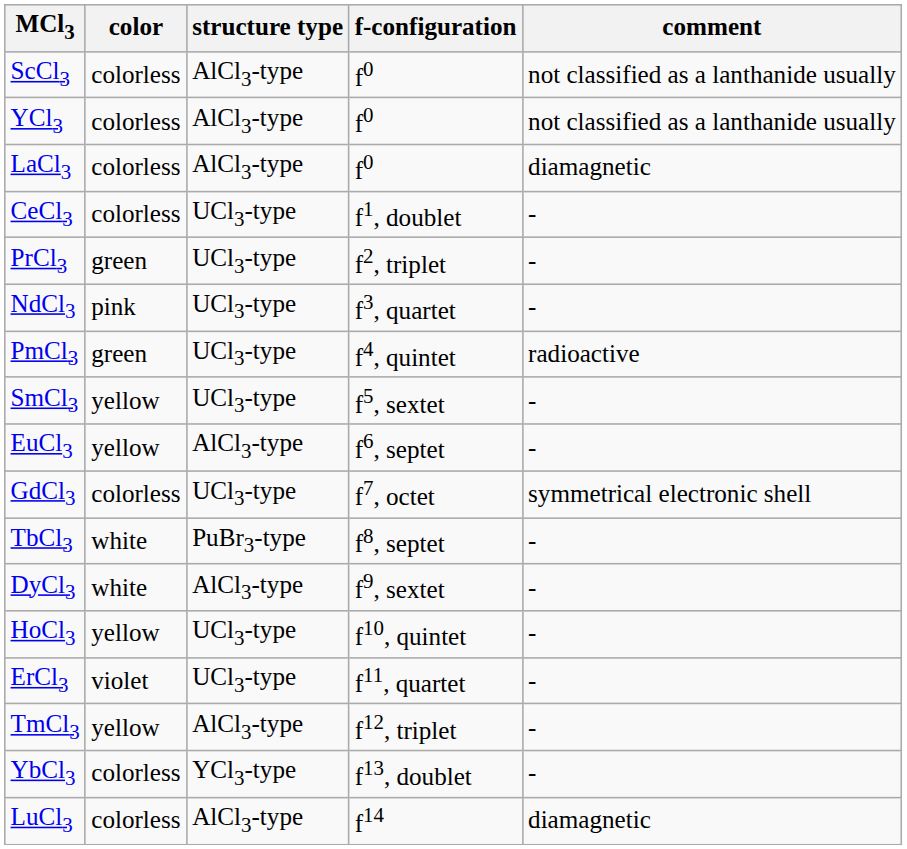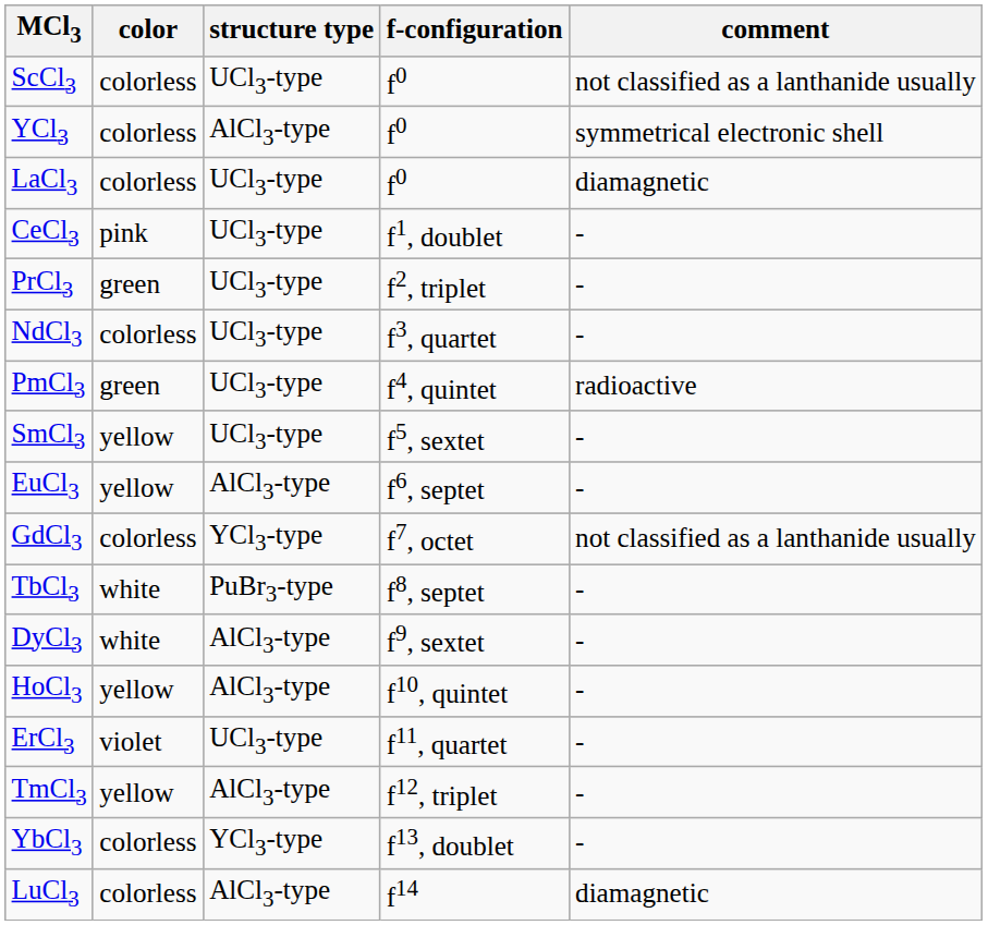 <table class="wikitable">
 <tr>
 <th>MCl<sub>3</sub></th>
 <th>color</th>
 <th>structure type</th>
 <th>f-configuration</th>
 <th>comment</th>
 </tr>
 <tr>
 <td><a href='#'>ScCl<sub>3</sub></a></td>
 <td>colorless</td>
-<td>AlCl<sub>3</sub>-type</td>
+<td>UCl<sub>3</sub>-type</td>
 <td>f<sup>0</sup></td>
 <td>not classified as a lanthanide usually</td>
 </tr>
 <tr>
 <td><a href='#'>YCl<sub>3</sub></a></td>
 <td>colorless</td>
 <td>AlCl<sub>3</sub>-type</td>
 <td>f<sup>0</sup></td>
-<td>not classified as a lanthanide usually</td>
+<td>symmetrical electronic shell</td>
 </tr>
 <tr>
 <td><a href='#'>LaCl<sub>3</sub></a></td>
 <td>colorless</td>
-<td>AlCl<sub>3</sub>-type</td>
+<td>UCl<sub>3</sub>-type</td>
 <td>f<sup>0</sup></td>
 <td>diamagnetic</td>
 </tr>
 <tr>
 <td><a href='#'>CeCl<sub>3</sub></a></td>
-<td>colorless</td>
+<td>pink</td>
 <td>UCl<sub>3</sub>-type</td>
 <td>f<sup>1</sup>, doublet</td>
 <td>-</td>
 </tr>
 <tr>
 <td><a href='#'>PrCl<sub>3</sub></a></td>
 <td>green</td>
 <td>UCl<sub>3</sub>-type</td>
 <td>f<sup>2</sup>, triplet</td>
 <td>-</td>
 </tr>
 <tr>
 <td><a href='#'>NdCl<sub>3</sub></a></td>
-<td>pink</td>
+<td>colorless</td>
 <td>UCl<sub>3</sub>-type</td>
 <td>f<sup>3</sup>, quartet</td>
 <td>-</td>
 </tr>
 <tr>
 <td><a href='#'>PmCl<sub>3</sub></a></td>
 <td>green</td>
 <td>UCl<sub>3</sub>-type</td>
 <td>f<sup>4</sup>, quintet</td>
 <td>radioactive</td>
 </tr>
 <tr>
 <td><a href='#'>SmCl<sub>3</sub></a></td>
 <td>yellow</td>
 <td>UCl<sub>3</sub>-type</td>
 <td>f<sup>5</sup>, sextet</td>
 <td>-</td>
 </tr>
 <tr>
 <td><a href='#'>EuCl<sub>3</sub></a></td>
 <td>yellow</td>
 <td>AlCl<sub>3</sub>-type</td>
 <td>f<sup>6</sup>, septet</td>
 <td>-</td>
 </tr>
 <tr>
 <td><a href='#'>GdCl<sub>3</sub></a></td>
 <td>colorless</td>
-<td>UCl<sub>3</sub>-type</td>
+<td>YCl<sub>3</sub>-type</td>
 <td>f<sup>7</sup>, octet</td>
-<td>symmetrical electronic shell</td>
+<td>not classified as a lanthanide usually</td>
 </tr>
 <tr>
 <td><a href='#'>TbCl<sub>3</sub></a></td>
 <td>white</td>
 <td>PuBr<sub>3</sub>-type</td>
 <td>f<sup>8</sup>, septet</td>
 <td>-</td>
 </tr>
 <tr>
 <td><a href='#'>DyCl<sub>3</sub></a></td>
 <td>white</td>
 <td>AlCl<sub>3</sub>-type</td>
 <td>f<sup>9</sup>, sextet</td>
 <td>-</td>
 </tr>
 <tr>
 <td><a href='#'>HoCl<sub>3</sub></a></td>
 <td>yellow</td>
-<td>UCl<sub>3</sub>-type</td>
+<td>AlCl<sub>3</sub>-type</td>
 <td>f<sup>10</sup>, quintet</td>
 <td>-</td>
 </tr>
 <tr>
 <td><a href='#'>ErCl<sub>3</sub></a></td>
 <td>violet</td>
 <td>UCl<sub>3</sub>-type</td>
 <td>f<sup>11</sup>, quartet</td>
 <td>-</td>
 </tr>
 <tr>
 <td><a href='#'>TmCl<sub>3</sub></a></td>
 <td>yellow</td>
 <td>AlCl<sub>3</sub>-type</td>
 <td>f<sup>12</sup>, triplet</td>
 <td>-</td>
 </tr>
 <tr>
 <td><a href='#'>YbCl<sub>3</sub></a></td>
 <td>colorless</td>
 <td>YCl<sub>3</sub>-type</td>
 <td>f<sup>13</sup>, doublet</td>
 <td>-</td>
 </tr>
 <tr>
 <td><a href='#'>LuCl<sub>3</sub></a></td>
 <td>colorless</td>
 <td>AlCl<sub>3</sub>-type</td>
 <td>f<sup>14</sup></td>
 <td>diamagnetic</td>
 </tr>
 </table>
